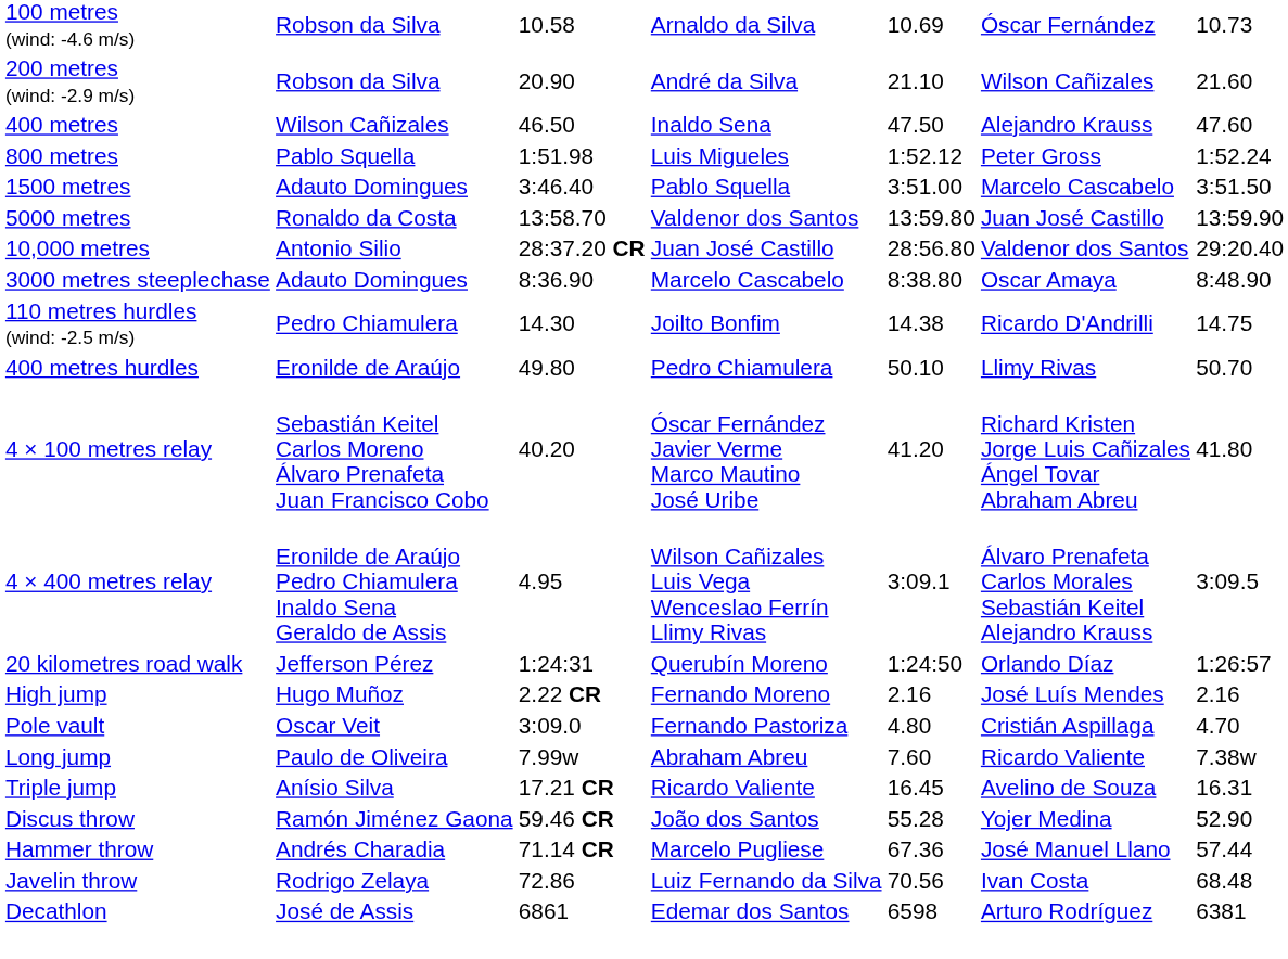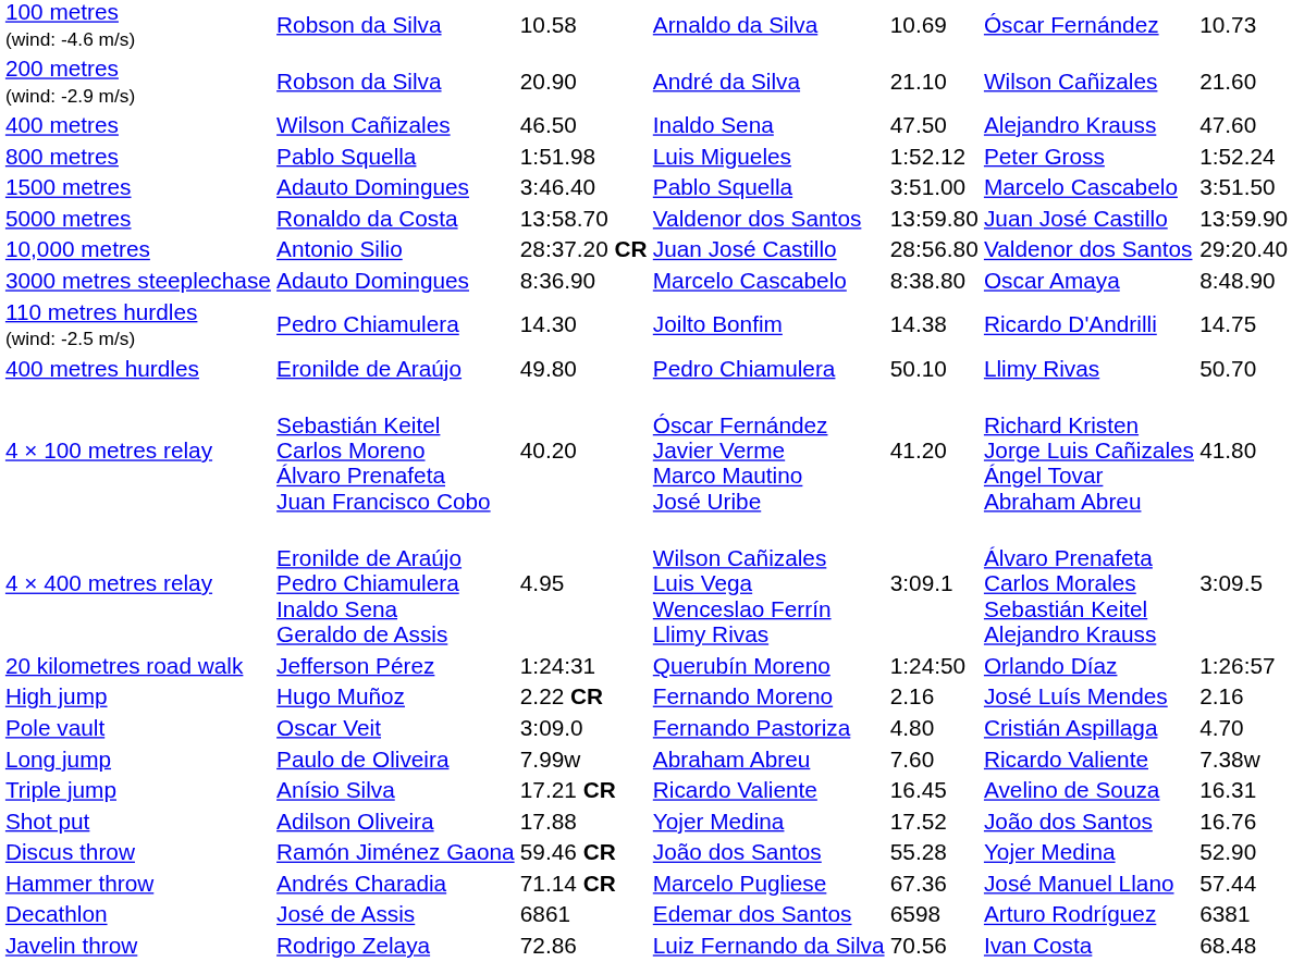 <table>
 <tr>
 <td><a href='#'>100 metres</a><br><small>(wind: -4.6 m/s)</small></td>
 <td><a href='#'>Robson da Silva</a><br> </td>
 <td>10.58</td>
 <td><a href='#'>Arnaldo da Silva</a><br> </td>
 <td>10.69</td>
 <td><a href='#'>Óscar Fernández</a><br> </td>
 <td>10.73</td>
 </tr>
 <tr>
 <td><a href='#'>200 metres</a><br><small>(wind: -2.9 m/s)</small></td>
 <td><a href='#'>Robson da Silva</a><br> </td>
 <td>20.90</td>
 <td><a href='#'>André da Silva</a><br> </td>
 <td>21.10</td>
 <td><a href='#'>Wilson Cañizales</a><br> </td>
 <td>21.60</td>
 </tr>
 <tr>
 <td><a href='#'>400 metres</a></td>
 <td><a href='#'>Wilson Cañizales</a><br> </td>
 <td>46.50</td>
 <td><a href='#'>Inaldo Sena</a><br> </td>
 <td>47.50</td>
 <td><a href='#'>Alejandro Krauss</a><br> </td>
 <td>47.60</td>
 </tr>
 <tr>
 <td><a href='#'>800 metres</a></td>
 <td><a href='#'>Pablo Squella</a><br> </td>
 <td>1:51.98</td>
 <td><a href='#'>Luis Migueles</a><br> </td>
 <td>1:52.12</td>
 <td><a href='#'>Peter Gross</a><br> </td>
 <td>1:52.24</td>
 </tr>
 <tr>
 <td><a href='#'>1500 metres</a></td>
 <td><a href='#'>Adauto Domingues</a><br> </td>
 <td>3:46.40</td>
 <td><a href='#'>Pablo Squella</a><br> </td>
 <td>3:51.00</td>
 <td><a href='#'>Marcelo Cascabelo</a><br> </td>
 <td>3:51.50</td>
 </tr>
 <tr>
 <td><a href='#'>5000 metres</a></td>
 <td><a href='#'>Ronaldo da Costa</a><br> </td>
 <td>13:58.70</td>
 <td><a href='#'>Valdenor dos Santos</a><br> </td>
 <td>13:59.80</td>
 <td><a href='#'>Juan José Castillo</a><br> </td>
 <td>13:59.90</td>
 </tr>
 <tr>
 <td><a href='#'>10,000 metres</a></td>
 <td><a href='#'>Antonio Silio</a><br> </td>
 <td>28:37.20 <strong>CR</strong></td>
 <td><a href='#'>Juan José Castillo</a><br> </td>
 <td>28:56.80</td>
 <td><a href='#'>Valdenor dos Santos</a><br> </td>
 <td>29:20.40</td>
 </tr>
 <tr>
 <td><a href='#'>3000 metres steeplechase</a></td>
 <td><a href='#'>Adauto Domingues</a><br> </td>
 <td>8:36.90</td>
 <td><a href='#'>Marcelo Cascabelo</a><br> </td>
 <td>8:38.80</td>
 <td><a href='#'>Oscar Amaya</a><br> </td>
 <td>8:48.90</td>
 </tr>
 <tr>
 <td><a href='#'>110 metres hurdles</a><br><small>(wind: -2.5 m/s)</small></td>
 <td><a href='#'>Pedro Chiamulera</a><br> </td>
 <td>14.30</td>
 <td><a href='#'>Joilto Bonfim</a><br> </td>
 <td>14.38</td>
 <td><a href='#'>Ricardo D'Andrilli</a><br> </td>
 <td>14.75</td>
 </tr>
 <tr>
 <td><a href='#'>400 metres hurdles</a></td>
 <td><a href='#'>Eronilde de Araújo</a><br> </td>
 <td>49.80</td>
 <td><a href='#'>Pedro Chiamulera</a><br> </td>
 <td>50.10</td>
 <td><a href='#'>Llimy Rivas</a><br> </td>
 <td>50.70</td>
 </tr>
 <tr>
 <td><a href='#'>4 × 100 metres relay</a></td>
 <td><br><a href='#'>Sebastián Keitel</a><br><a href='#'>Carlos Moreno</a><br><a href='#'>Álvaro Prenafeta</a><br><a href='#'>Juan Francisco Cobo</a></td>
 <td>40.20</td>
 <td><br><a href='#'>Óscar Fernández</a><br><a href='#'>Javier Verme</a><br><a href='#'>Marco Mautino</a><br><a href='#'>José Uribe</a></td>
 <td>41.20</td>
 <td><br><a href='#'>Richard Kristen</a><br><a href='#'>Jorge Luis Cañizales</a><br><a href='#'>Ángel Tovar</a><br><a href='#'>Abraham Abreu</a></td>
 <td>41.80</td>
 </tr>
 <tr>
 <td><a href='#'>4 × 400 metres relay</a></td>
 <td><br><a href='#'>Eronilde de Araújo</a><br><a href='#'>Pedro Chiamulera</a><br><a href='#'>Inaldo Sena</a><br><a href='#'>Geraldo de Assis</a></td>
 <td>4.95</td>
 <td><br><a href='#'>Wilson Cañizales</a><br><a href='#'>Luis Vega</a><br><a href='#'>Wenceslao Ferrín</a><br><a href='#'>Llimy Rivas</a></td>
 <td>3:09.1</td>
 <td><br><a href='#'>Álvaro Prenafeta</a><br><a href='#'>Carlos Morales</a><br><a href='#'>Sebastián Keitel</a><br><a href='#'>Alejandro Krauss</a></td>
 <td>3:09.5</td>
 </tr>
 <tr>
 <td><a href='#'>20 kilometres road walk</a></td>
 <td><a href='#'>Jefferson Pérez</a><br> </td>
 <td>1:24:31</td>
 <td><a href='#'>Querubín Moreno</a><br> </td>
 <td>1:24:50</td>
 <td><a href='#'>Orlando Díaz</a><br> </td>
 <td>1:26:57</td>
 </tr>
 <tr>
 <td><a href='#'>High jump</a></td>
 <td><a href='#'>Hugo Muñoz</a><br> </td>
 <td>2.22 <strong>CR</strong></td>
 <td><a href='#'>Fernando Moreno</a><br> </td>
 <td>2.16</td>
 <td><a href='#'>José Luís Mendes</a><br> </td>
 <td>2.16</td>
 </tr>
 <tr>
 <td><a href='#'>Pole vault</a></td>
 <td><a href='#'>Oscar Veit</a><br> </td>
 <td>3:09.0</td>
 <td><a href='#'>Fernando Pastoriza</a><br> </td>
 <td>4.80</td>
 <td><a href='#'>Cristián Aspillaga</a><br> </td>
 <td>4.70</td>
 </tr>
 <tr>
 <td><a href='#'>Long jump</a></td>
 <td><a href='#'>Paulo de Oliveira</a><br> </td>
 <td>7.99w</td>
 <td><a href='#'>Abraham Abreu</a><br> </td>
 <td>7.60</td>
 <td><a href='#'>Ricardo Valiente</a><br> </td>
 <td>7.38w</td>
 </tr>
 <tr>
 <td><a href='#'>Triple jump</a></td>
 <td><a href='#'>Anísio Silva</a><br> </td>
 <td>17.21 <strong>CR</strong></td>
 <td><a href='#'>Ricardo Valiente</a><br> </td>
 <td>16.45</td>
 <td><a href='#'>Avelino de Souza</a><br> </td>
 <td>16.31</td>
 </tr>
 <tr>
+<td><a href='#'>Shot put</a></td>
+<td><a href='#'>Adilson Oliveira</a><br> </td>
+<td>17.88</td>
+<td><a href='#'>Yojer Medina</a><br> </td>
+<td>17.52</td>
+<td><a href='#'>João dos Santos</a><br> </td>
+<td>16.76</td>
+</tr>
+<tr>
 <td><a href='#'>Discus throw</a></td>
 <td><a href='#'>Ramón Jiménez Gaona</a><br> </td>
 <td>59.46 <strong>CR</strong></td>
 <td><a href='#'>João dos Santos</a><br> </td>
 <td>55.28</td>
 <td><a href='#'>Yojer Medina</a><br> </td>
 <td>52.90</td>
 </tr>
 <tr>
 <td><a href='#'>Hammer throw</a></td>
 <td><a href='#'>Andrés Charadia</a><br> </td>
 <td>71.14 <strong>CR</strong></td>
 <td><a href='#'>Marcelo Pugliese</a><br> </td>
 <td>67.36</td>
 <td><a href='#'>José Manuel Llano</a><br> </td>
 <td>57.44</td>
 </tr>
 <tr>
+<td><a href='#'>Decathlon</a></td>
+<td><a href='#'>José de Assis</a><br> </td>
+<td>6861</td>
+<td><a href='#'>Edemar dos Santos</a><br> </td>
+<td>6598</td>
+<td><a href='#'>Arturo Rodríguez</a><br> </td>
+<td>6381</td>
+</tr>
+<tr>
 <td><a href='#'>Javelin throw</a></td>
 <td><a href='#'>Rodrigo Zelaya</a><br> </td>
 <td>72.86</td>
 <td><a href='#'>Luiz Fernando da Silva</a><br> </td>
 <td>70.56</td>
 <td><a href='#'>Ivan Costa</a><br> </td>
 <td>68.48</td>
 </tr>
-<tr>
-<td><a href='#'>Decathlon</a></td>
-<td><a href='#'>José de Assis</a><br> </td>
-<td>6861</td>
-<td><a href='#'>Edemar dos Santos</a><br> </td>
-<td>6598</td>
-<td><a href='#'>Arturo Rodríguez</a><br> </td>
-<td>6381</td>
-</tr>
 </table>
